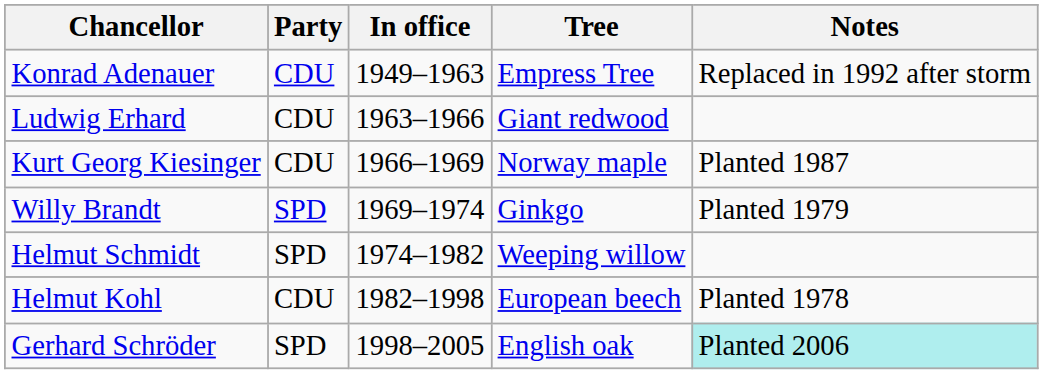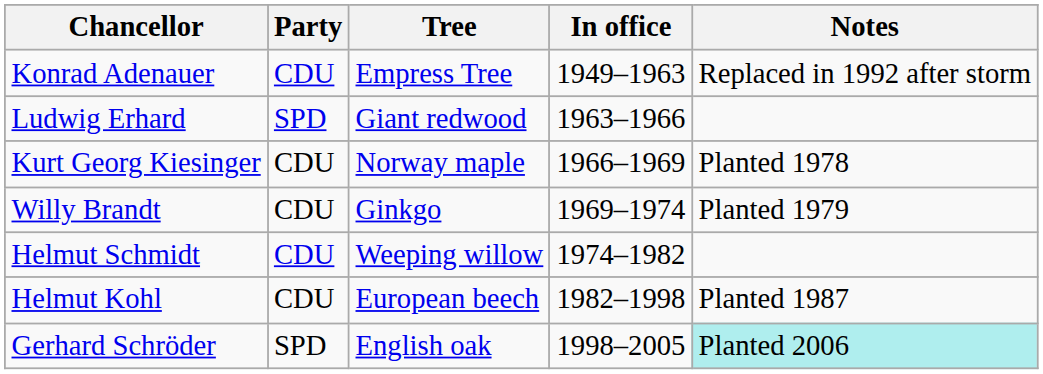 <table class="wikitable">
 <tr>
 <th>Chancellor</th>
 <th>Party</th>
+<th>Tree</th>
 <th>In office</th>
-<th>Tree</th>
 <th>Notes</th>
 </tr>
 <tr>
 <td><a href='#'>Konrad Adenauer</a></td>
 <td><a href='#'>CDU</a></td>
+<td><a href='#'>Empress Tree</a></td>
 <td>1949–1963</td>
-<td><a href='#'>Empress Tree</a></td>
 <td>Replaced in 1992 after storm</td>
 </tr>
 <tr>
 <td><a href='#'>Ludwig Erhard</a></td>
-<td>CDU</td>
+<td><a href='#'>SPD</a></td>
+<td><a href='#'>Giant redwood</a></td>
 <td>1963–1966</td>
-<td><a href='#'>Giant redwood</a></td>
 <td></td>
 </tr>
 <tr>
 <td><a href='#'>Kurt Georg Kiesinger</a></td>
 <td>CDU</td>
+<td><a href='#'>Norway maple</a></td>
 <td>1966–1969</td>
-<td><a href='#'>Norway maple</a></td>
-<td>Planted 1987</td>
+<td>Planted 1978</td>
 </tr>
 <tr>
 <td><a href='#'>Willy Brandt</a></td>
-<td><a href='#'>SPD</a></td>
+<td>CDU</td>
+<td><a href='#'>Ginkgo</a></td>
 <td>1969–1974</td>
-<td><a href='#'>Ginkgo</a></td>
 <td>Planted 1979</td>
 </tr>
 <tr>
 <td><a href='#'>Helmut Schmidt</a></td>
-<td>SPD</td>
+<td><a href='#'>CDU</a></td>
+<td><a href='#'>Weeping willow</a></td>
 <td>1974–1982</td>
-<td><a href='#'>Weeping willow</a></td>
 <td></td>
 </tr>
 <tr>
 <td><a href='#'>Helmut Kohl</a></td>
 <td>CDU</td>
+<td><a href='#'>European beech</a></td>
 <td>1982–1998</td>
-<td><a href='#'>European beech</a></td>
-<td>Planted 1978</td>
+<td>Planted 1987</td>
 </tr>
 <tr>
 <td><a href='#'>Gerhard Schröder</a></td>
 <td>SPD</td>
+<td><a href='#'>English oak</a></td>
 <td>1998–2005</td>
-<td><a href='#'>English oak</a></td>
 <td style="background: paleturquoise;">Planted 2006</td>
 </tr>
 </table>
